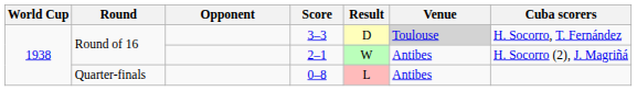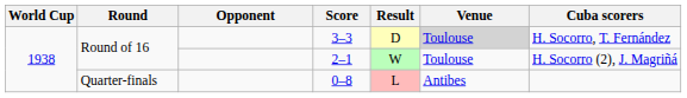 <table class="wikitable sortable" style="text-align:left;">
 <tr>
 <th>World Cup</th>
 <th width=110>Round</th>
 <th width=150>Opponent</th>
 <th width=60>Score</th>
 <th width=50>Result</th>
 <th width=120>Venue</th>
 <th>Cuba scorers</th>
 </tr>
 <tr>
 <td rowspan="3" align=center><a href='#'>1938</a></td>
 <td rowspan="2">Round of 16</td>
 <td></td>
 <td align=center><a href='#'>3–3</a> </td>
 <td align=center bgcolor="#ffffbb">D</td>
 <td style="background: lightgrey;"><a href='#'>Toulouse</a></td>
 <td><a href='#'>H. Socorro</a>, <a href='#'>T. Fernández</a></td>
 </tr>
 <tr>
 <td></td>
 <td align=center><a href='#'>2–1</a></td>
 <td align=center bgcolor="#bbffbb">W</td>
-<td><a href='#'>Antibes</a></td>
+<td><a href='#'>Toulouse</a></td>
 <td><a href='#'>H. Socorro</a> (2), <a href='#'>J. Magriñá</a></td>
 </tr>
 <tr>
 <td>Quarter-finals</td>
 <td></td>
 <td align=center><a href='#'>0–8</a></td>
 <td align=center bgcolor="#ffbbbb">L</td>
 <td><a href='#'>Antibes</a></td>
 <td></td>
 </tr>
 </table>
